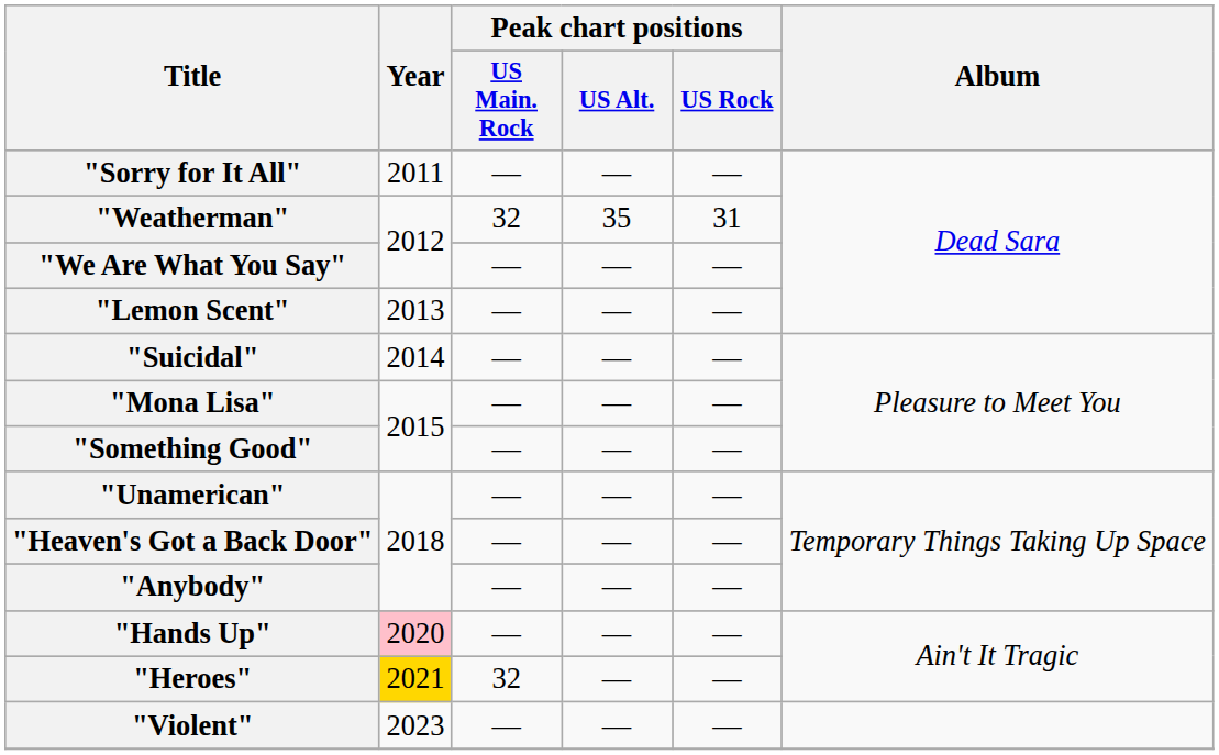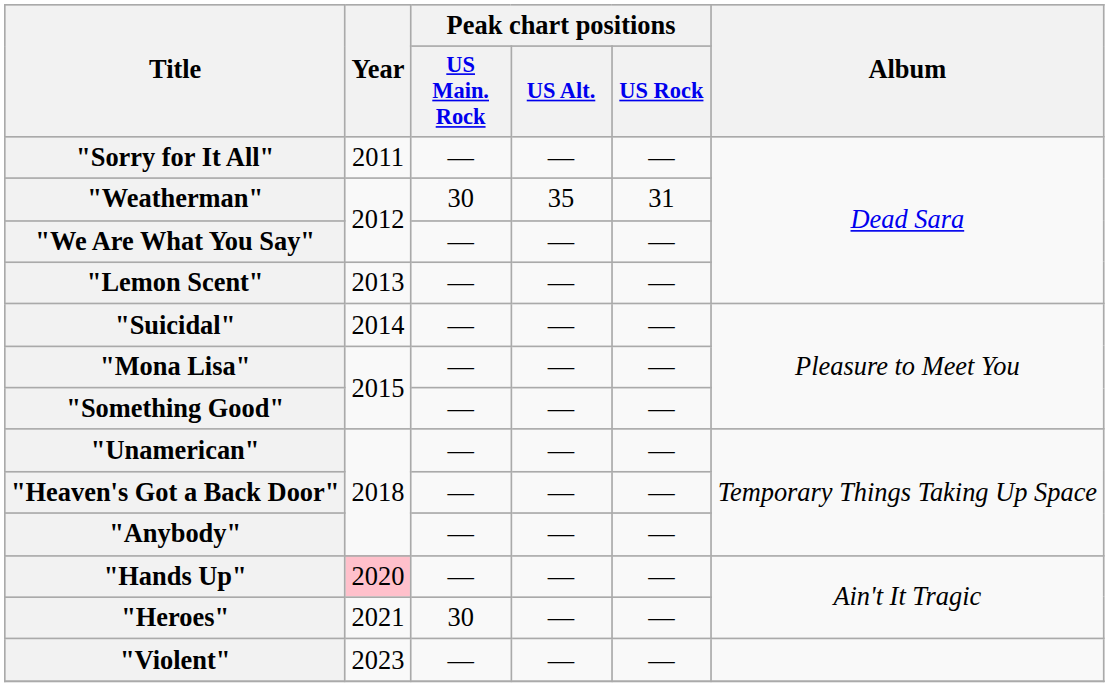 <table class="wikitable plainrowheaders" style="text-align:center;">
 <tr>
 <th scope="col" rowspan="2">Title</th>
 <th scope="col" rowspan="2">Year</th>
 <th scope="col" colspan="3">Peak chart positions</th>
 <th scope="col" rowspan="2">Album</th>
 </tr>
 <tr>
 <th scope="col" style="width:4em;font-size:85%"><a href='#'>US<br>Main.<br>Rock</a><br></th>
 <th scope="col" style="width:4em;font-size:85%"><a href='#'>US Alt.</a><br></th>
 <th scope="col" style="width:4em;font-size:85%"><a href='#'>US Rock</a><br></th>
 </tr>
 <tr>
 <th scope="row">"Sorry for It All"</th>
 <td>2011</td>
 <td>—</td>
 <td>—</td>
 <td>—</td>
 <td rowspan="4"><em><a href='#'>Dead Sara</a></em></td>
 </tr>
 <tr>
 <th scope="row">"Weatherman"</th>
 <td rowspan="2">2012</td>
-<td>32</td>
+<td>30</td>
 <td>35</td>
 <td>31</td>
 </tr>
 <tr>
 <th scope="row">"We Are What You Say"</th>
 <td>—</td>
 <td>—</td>
 <td>—</td>
 </tr>
 <tr>
 <th scope="row">"Lemon Scent"</th>
 <td>2013</td>
 <td>—</td>
 <td>—</td>
 <td>—</td>
 </tr>
 <tr>
 <th scope="row">"Suicidal"</th>
 <td>2014</td>
 <td>—</td>
 <td>—</td>
 <td>—</td>
 <td rowspan="3"><em>Pleasure to Meet You</em></td>
 </tr>
 <tr>
 <th scope="row">"Mona Lisa"</th>
 <td rowspan="2">2015</td>
 <td>—</td>
 <td>—</td>
 <td>—</td>
 </tr>
 <tr>
 <th scope="row">"Something Good"</th>
 <td>—</td>
 <td>—</td>
 <td>—</td>
 </tr>
 <tr>
 <th scope="row">"Unamerican"</th>
 <td rowspan="3">2018</td>
 <td>—</td>
 <td>—</td>
 <td>—</td>
 <td rowspan="3"><em>Temporary Things Taking Up Space</em></td>
 </tr>
 <tr>
 <th scope="row">"Heaven's Got a Back Door"</th>
 <td>—</td>
 <td>—</td>
 <td>—</td>
 </tr>
 <tr>
 <th scope="row">"Anybody"</th>
 <td>—</td>
 <td>—</td>
 <td>—</td>
 </tr>
 <tr>
 <th scope="row">"Hands Up"</th>
 <td style="background: pink;">2020</td>
 <td>—</td>
 <td>—</td>
 <td>—</td>
 <td rowspan="2"><em>Ain't It Tragic</em></td>
 </tr>
 <tr>
 <th scope="row">"Heroes"</th>
-<td style="background: gold;">2021</td>
-<td>32</td>
+<td>2021</td>
+<td>30</td>
 <td>—</td>
 <td>—</td>
 </tr>
 <tr>
 <th scope="row">"Violent"</th>
 <td>2023</td>
 <td>—</td>
 <td>—</td>
 <td>—</td>
 <td></td>
 </tr>
 <tr colspan="6" style="font-size:85%" |"—" denotes a release that did not chart.>
 </tr>
 </table>
